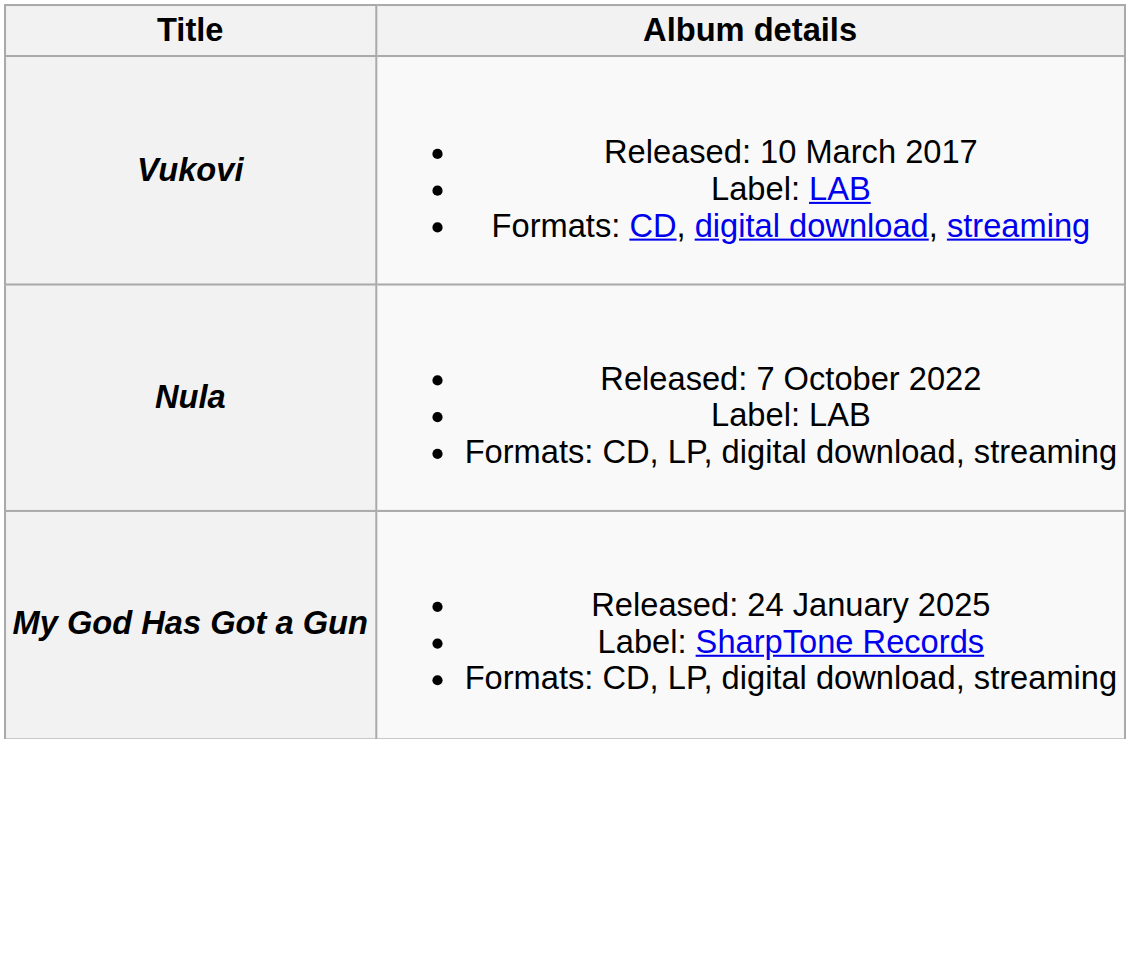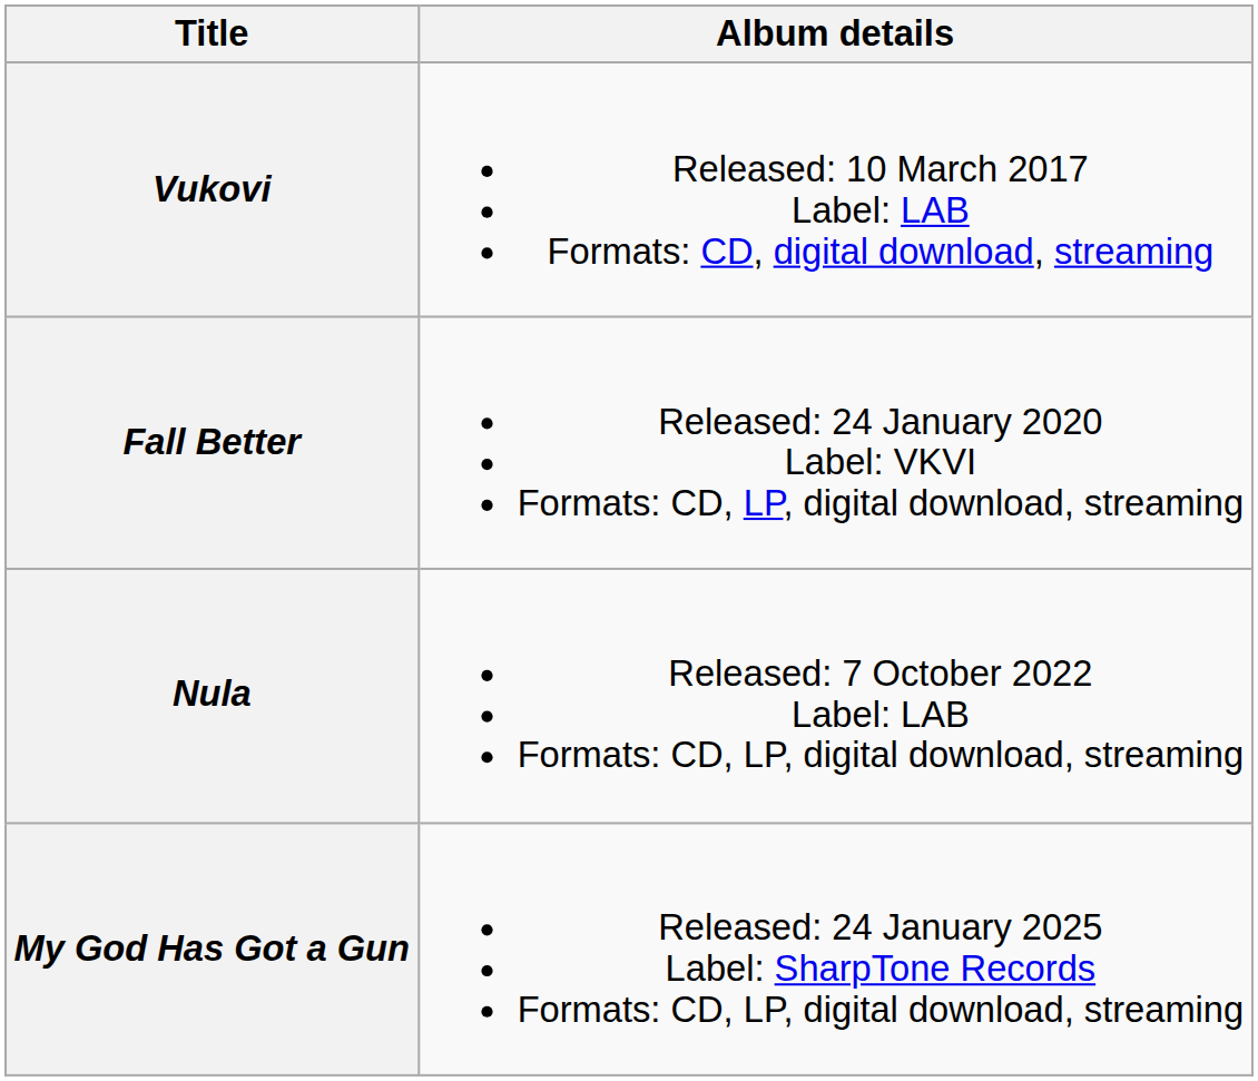 <table class="wikitable plainrowheaders" style="text-align:center;">
 <tr>
 <th scope="col">Title</th>
 <th scope="col">Album details</th>
 </tr>
 <tr>
 <th scope="row"><em>Vukovi</em></th>
 <td><br><ul><li>Released: 10 March 2017</li><li>Label: <a href='#'>LAB</a></li><li>Formats: <a href='#'>CD</a>, <a href='#'>digital download</a>, <a href='#'>streaming</a></li></ul></td>
 </tr>
 <tr>
+<th scope="row"><em>Fall Better</em></th>
+<td><br><ul><li>Released: 24 January 2020</li><li>Label: VKVI</li><li>Formats: CD, <a href='#'>LP</a>, digital download, streaming</li></ul></td>
+</tr>
+<tr>
 <th scope="row"><em>Nula</em></th>
 <td><br><ul><li>Released: 7 October 2022</li><li>Label: LAB</li><li>Formats: CD, LP, digital download, streaming</li></ul></td>
 </tr>
 <tr>
 <th scope="row"><em>My God Has Got a Gun</em></th>
 <td><br><ul><li>Released: 24 January 2025</li><li>Label: <a href='#'>SharpTone Records</a></li><li>Formats: CD, LP, digital download, streaming</li></ul></td>
 </tr>
 </table>
